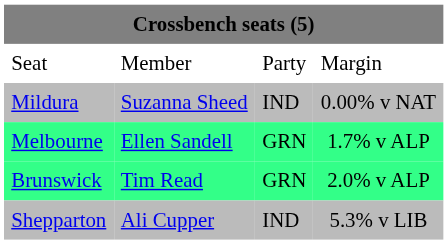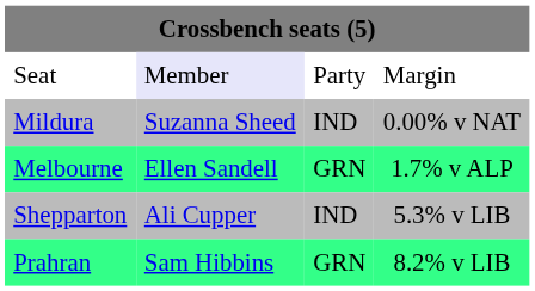 <table class="wiktable "toccolours" cellpadding="5" cellspacing="0" style="float:left; margin-right:.5em; margin-top:.4em; font-size:90%">
 <tr>
 <td colspan="4" style="text-align:center; background:gray;"><span><strong>Crossbench seats (5)</strong></span></td>
 </tr>
 <tr>
 <td>Seat</td>
-<td>Member</td>
+<td style="background: lavender;">Member</td>
 <td>Party</td>
 <td>Margin</td>
 </tr>
 <tr>
 <td style="text-align:left; background:#BBBBBB;"><a href='#'>Mildura</a></td>
 <td style="text-align:left; background:#BBBBBB;"><a href='#'>Suzanna Sheed</a></td>
 <td style="text-align:left; background:#BBBBBB;">IND</td>
 <td style="text-align:center; background:#BBBBBB;">0.00% v NAT</td>
 </tr>
 <tr>
 <td style="text-align:left; background:#33ff88;"><a href='#'>Melbourne</a></td>
 <td style="text-align:left; background:#33ff88;"><a href='#'>Ellen Sandell</a></td>
 <td style="text-align:left; background:#33ff88;">GRN</td>
 <td style="text-align:center; background:#33ff88;">1.7% v ALP</td>
 </tr>
 <tr>
-<td style="text-align:left; background:#33ff88;"><a href='#'>Brunswick</a></td>
-<td style="text-align:left; background:#33ff88;"><a href='#'>Tim Read</a></td>
-<td style="text-align:left; background:#33ff88;">GRN</td>
-<td style="text-align:center; background:#33ff88;">2.0% v ALP</td>
-</tr>
-<tr>
 <td style="text-align:left; background:#BBBBBB;"><a href='#'>Shepparton</a></td>
 <td style="text-align:left; background:#BBBBBB;"><a href='#'>Ali Cupper</a></td>
 <td style="text-align:left; background:#BBBBBB;">IND</td>
 <td style="text-align:center; background:#BBBBBB;">5.3% v LIB</td>
 </tr>
+<tr>
+<td style="text-align:left; background:#33ff88;"><a href='#'>Prahran</a></td>
+<td style="text-align:left; background:#33ff88;"><a href='#'>Sam Hibbins</a></td>
+<td style="text-align:left; background:#33ff88;">GRN</td>
+<td style="text-align:center; background:#33ff88;">8.2% v LIB</td>
+</tr>
 </table>
